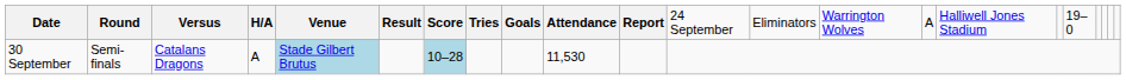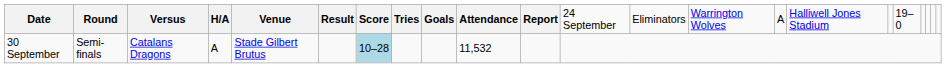 <table class="wikitable defaultleft col2center col4center col7center col10right" style="font-size:90%;">
 <tr>
 <th>Date</th>
 <th>Round</th>
 <th>Versus</th>
 <th>H/A</th>
 <th>Venue</th>
 <th>Result</th>
 <th>Score</th>
 <th>Tries</th>
 <th>Goals</th>
 <th>Attendance</th>
 <th>Report</th>
 <td>24 September</td>
 <td>Eliminators</td>
 <td> <a href='#'>Warrington Wolves</a></td>
 <td>A</td>
 <td><a href='#'>Halliwell Jones Stadium</a></td>
 <td></td>
 <td>19–0</td>
 <td></td>
 <td></td>
 <td></td>
 <td></td>
 </tr>
 <tr>
 <td>30 September</td>
 <td>Semi-finals</td>
 <td> <a href='#'>Catalans Dragons</a></td>
 <td>A</td>
-<td style="background: lightblue;"><a href='#'>Stade Gilbert Brutus</a></td>
+<td><a href='#'>Stade Gilbert Brutus</a></td>
 <td></td>
 <td style="background: lightblue;">10–28</td>
 <td></td>
 <td></td>
-<td>11,530</td>
+<td>11,532</td>
 <td></td>
 </tr>
 </table>
